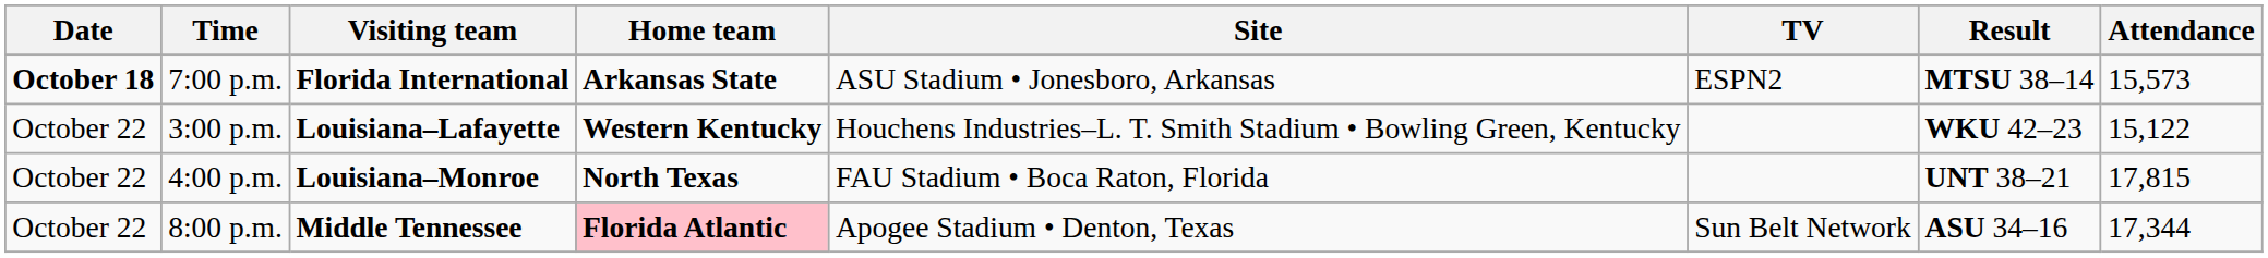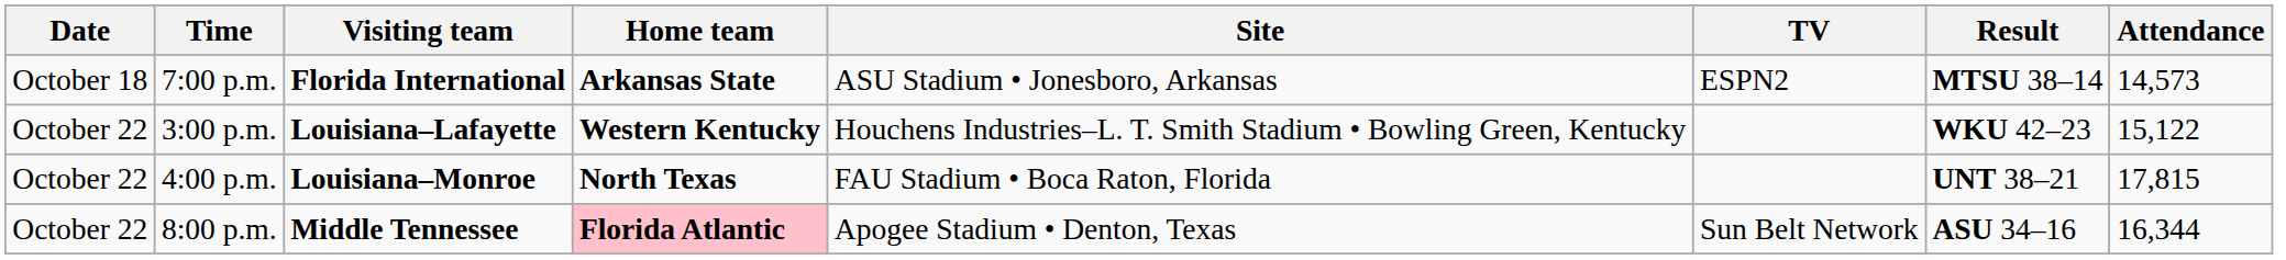 <table class="wikitable" style="font-size:95%;">
 <tr>
 <th>Date</th>
 <th>Time</th>
 <th>Visiting team</th>
 <th>Home team</th>
 <th>Site</th>
 <th>TV</th>
 <th>Result</th>
 <th>Attendance</th>
 </tr>
 <tr>
-<td><strong>October 18</strong></td>
+<td>October 18</td>
 <td>7:00 p.m.</td>
 <td><strong>Florida International</strong></td>
 <td><strong>Arkansas State</strong></td>
 <td>ASU Stadium • Jonesboro, Arkansas</td>
 <td>ESPN2</td>
 <td><strong>MTSU</strong> 38–14</td>
-<td>15,573</td>
+<td>14,573</td>
 </tr>
 <tr>
 <td>October 22</td>
 <td>3:00 p.m.</td>
 <td><strong>Louisiana–Lafayette</strong></td>
 <td><strong>Western Kentucky</strong></td>
 <td>Houchens Industries–L. T. Smith Stadium • Bowling Green, Kentucky</td>
 <td></td>
 <td><strong>WKU</strong> 42–23</td>
 <td>15,122</td>
 </tr>
 <tr>
 <td>October 22</td>
 <td>4:00 p.m.</td>
 <td><strong>Louisiana–Monroe</strong></td>
 <td><strong>North Texas</strong></td>
 <td>FAU Stadium • Boca Raton, Florida</td>
 <td></td>
 <td><strong>UNT</strong> 38–21</td>
 <td>17,815</td>
 </tr>
 <tr>
 <td>October 22</td>
 <td>8:00 p.m.</td>
 <td><strong>Middle Tennessee</strong></td>
 <td style="background: pink;"><strong>Florida Atlantic</strong></td>
 <td>Apogee Stadium • Denton, Texas</td>
 <td>Sun Belt Network</td>
 <td><strong>ASU</strong> 34–16</td>
-<td>17,344</td>
+<td>16,344</td>
 </tr>
 </table>
